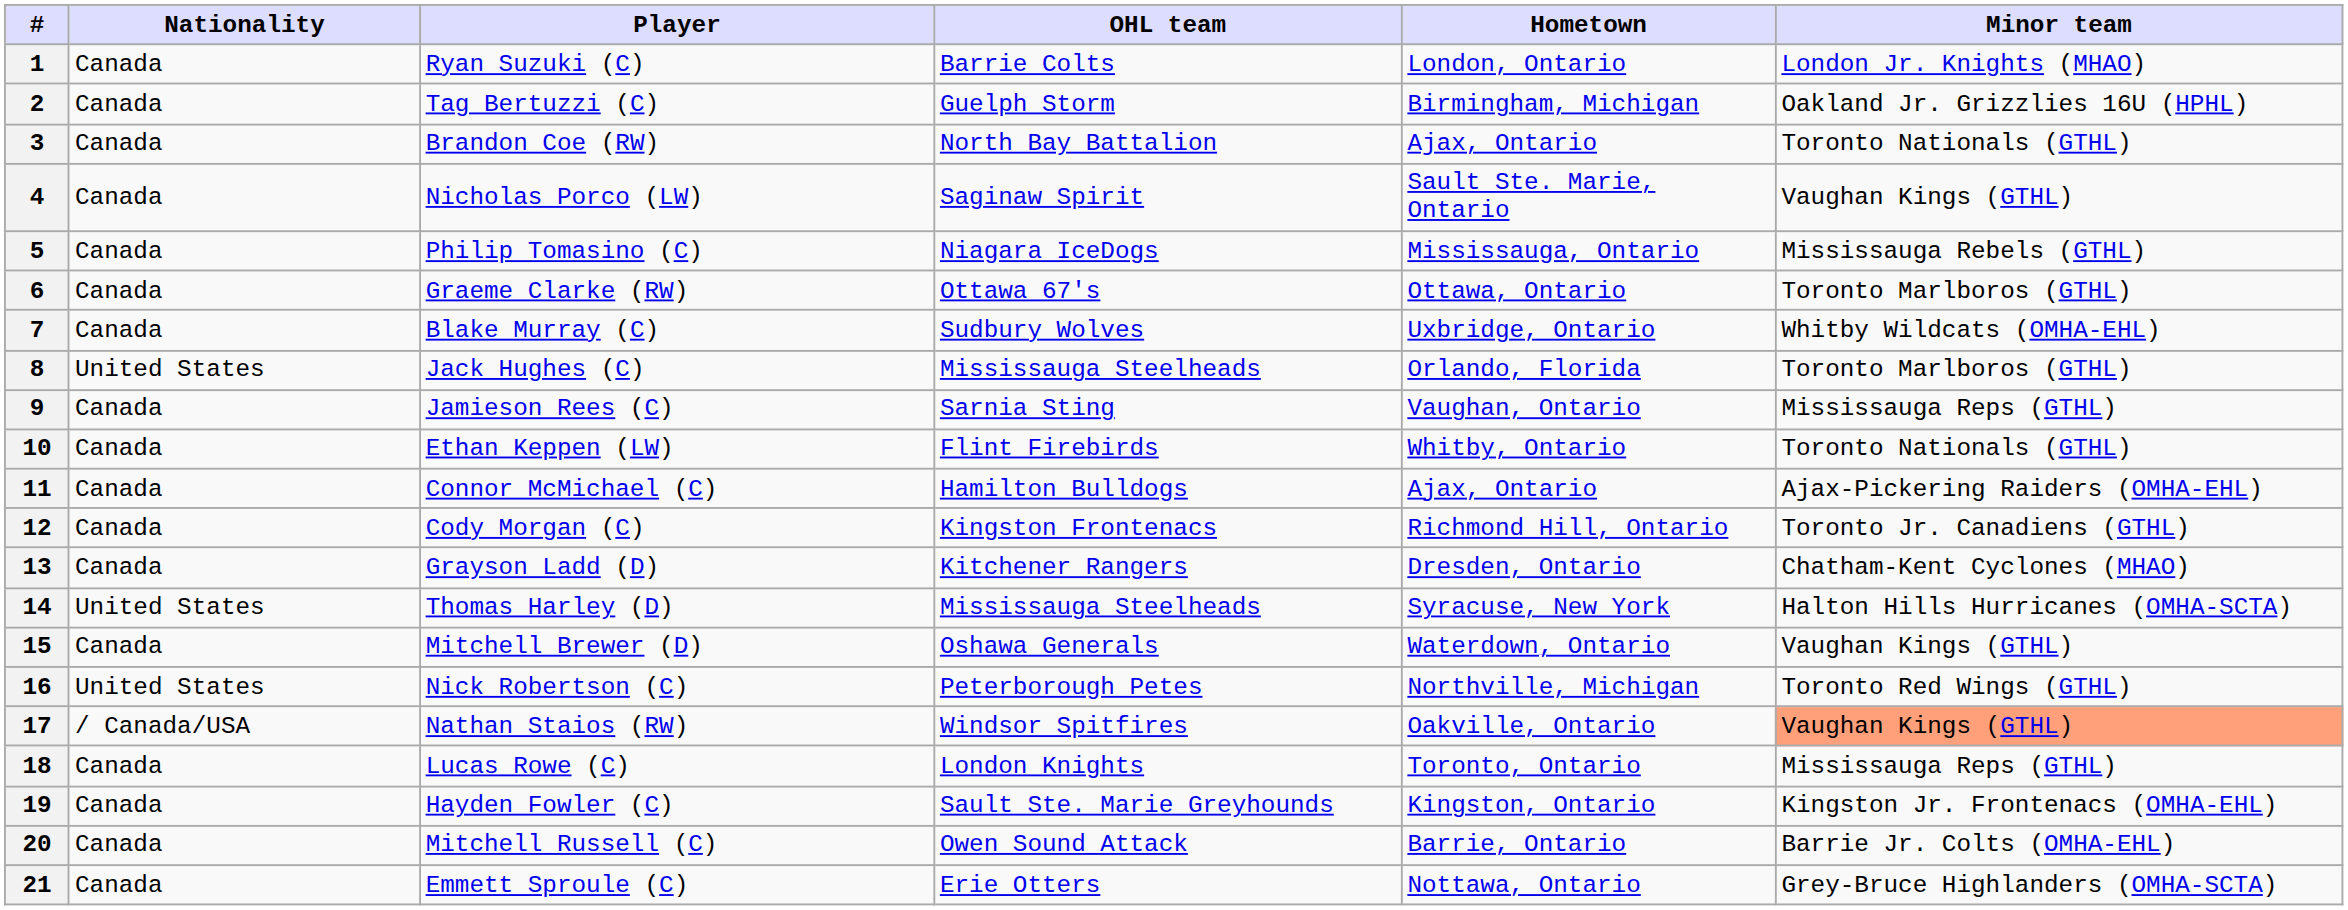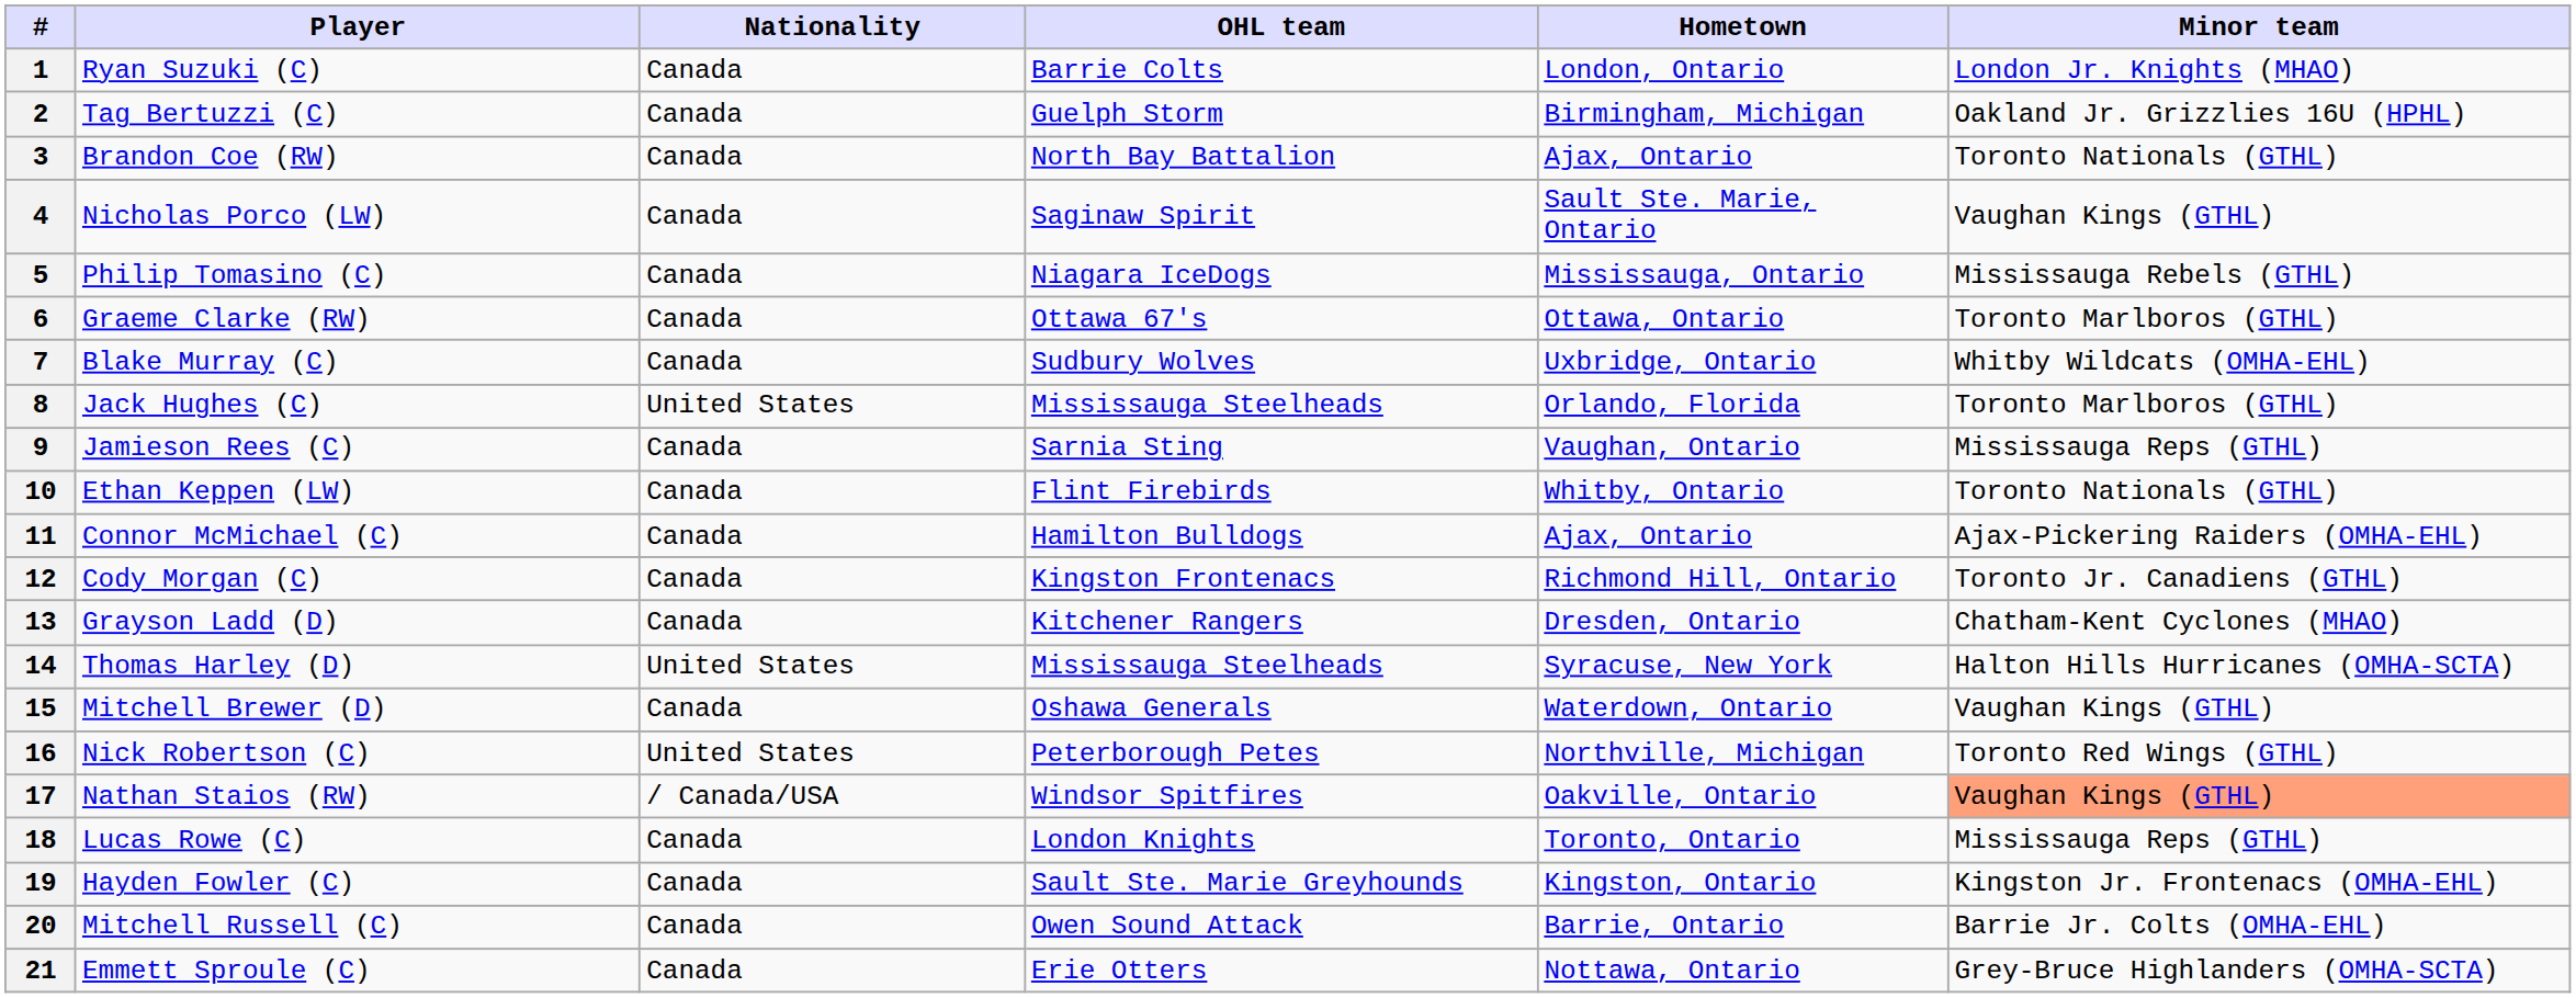 <table class="wikitable">
 <tr>
 <th style="background:#ddf; width:2.75%;">#</th>
+<th style="background:#ddf; width:22.0%;">Player</th>
 <th style="background:#ddf; width:15.0%;">Nationality</th>
-<th style="background:#ddf; width:22.0%;">Player</th>
 <th style="background:#ddf; width:20.0%;">OHL team</th>
 <th style="background:#ddf; width:16.0%;">Hometown</th>
 <th style="background:#ddf; width:100.0%;">Minor team</th>
 </tr>
 <tr>
 <th>1</th>
+<td><a href='#'>Ryan Suzuki</a> (<a href='#'>C</a>)</td>
 <td> Canada</td>
-<td><a href='#'>Ryan Suzuki</a> (<a href='#'>C</a>)</td>
 <td><a href='#'>Barrie Colts</a></td>
 <td><a href='#'>London, Ontario</a></td>
 <td><a href='#'>London Jr. Knights</a> (<a href='#'>MHAO</a>)</td>
 </tr>
 <tr>
 <th>2</th>
+<td><a href='#'>Tag Bertuzzi</a> (<a href='#'>C</a>)</td>
 <td> Canada</td>
-<td><a href='#'>Tag Bertuzzi</a> (<a href='#'>C</a>)</td>
 <td><a href='#'>Guelph Storm</a></td>
 <td><a href='#'>Birmingham, Michigan</a></td>
 <td>Oakland Jr. Grizzlies 16U (<a href='#'>HPHL</a>)</td>
 </tr>
 <tr>
 <th>3</th>
+<td><a href='#'>Brandon Coe</a> (<a href='#'>RW</a>)</td>
 <td> Canada</td>
-<td><a href='#'>Brandon Coe</a> (<a href='#'>RW</a>)</td>
 <td><a href='#'>North Bay Battalion</a></td>
 <td><a href='#'>Ajax, Ontario</a></td>
 <td>Toronto Nationals (<a href='#'>GTHL</a>)</td>
 </tr>
 <tr>
 <th>4</th>
+<td><a href='#'>Nicholas Porco</a> (<a href='#'>LW</a>)</td>
 <td> Canada</td>
-<td><a href='#'>Nicholas Porco</a> (<a href='#'>LW</a>)</td>
 <td><a href='#'>Saginaw Spirit</a></td>
 <td><a href='#'>Sault Ste. Marie, Ontario</a></td>
 <td>Vaughan Kings (<a href='#'>GTHL</a>)</td>
 </tr>
 <tr>
 <th>5</th>
+<td><a href='#'>Philip Tomasino</a> (<a href='#'>C</a>)</td>
 <td> Canada</td>
-<td><a href='#'>Philip Tomasino</a> (<a href='#'>C</a>)</td>
 <td><a href='#'>Niagara IceDogs</a></td>
 <td><a href='#'>Mississauga, Ontario</a></td>
 <td>Mississauga Rebels (<a href='#'>GTHL</a>)</td>
 </tr>
 <tr>
 <th>6</th>
+<td><a href='#'>Graeme Clarke</a> (<a href='#'>RW</a>)</td>
 <td> Canada</td>
-<td><a href='#'>Graeme Clarke</a> (<a href='#'>RW</a>)</td>
 <td><a href='#'>Ottawa 67's</a></td>
 <td><a href='#'>Ottawa, Ontario</a></td>
 <td>Toronto Marlboros (<a href='#'>GTHL</a>)</td>
 </tr>
 <tr>
 <th>7</th>
+<td><a href='#'>Blake Murray</a> (<a href='#'>C</a>)</td>
 <td> Canada</td>
-<td><a href='#'>Blake Murray</a> (<a href='#'>C</a>)</td>
 <td><a href='#'>Sudbury Wolves</a></td>
 <td><a href='#'>Uxbridge, Ontario</a></td>
 <td>Whitby Wildcats (<a href='#'>OMHA-EHL</a>)</td>
 </tr>
 <tr>
 <th>8</th>
+<td><a href='#'>Jack Hughes</a> (<a href='#'>C</a>)</td>
 <td> United States</td>
-<td><a href='#'>Jack Hughes</a> (<a href='#'>C</a>)</td>
 <td><a href='#'>Mississauga Steelheads</a></td>
 <td><a href='#'>Orlando, Florida</a></td>
 <td>Toronto Marlboros (<a href='#'>GTHL</a>)</td>
 </tr>
 <tr>
 <th>9</th>
+<td><a href='#'>Jamieson Rees</a> (<a href='#'>C</a>)</td>
 <td> Canada</td>
-<td><a href='#'>Jamieson Rees</a> (<a href='#'>C</a>)</td>
 <td><a href='#'>Sarnia Sting</a></td>
 <td><a href='#'>Vaughan, Ontario</a></td>
 <td>Mississauga Reps (<a href='#'>GTHL</a>)</td>
 </tr>
 <tr>
 <th>10</th>
+<td><a href='#'>Ethan Keppen</a> (<a href='#'>LW</a>)</td>
 <td> Canada</td>
-<td><a href='#'>Ethan Keppen</a> (<a href='#'>LW</a>)</td>
 <td><a href='#'>Flint Firebirds</a></td>
 <td><a href='#'>Whitby, Ontario</a></td>
 <td>Toronto Nationals (<a href='#'>GTHL</a>)</td>
 </tr>
 <tr>
 <th>11</th>
+<td><a href='#'>Connor McMichael</a> (<a href='#'>C</a>)</td>
 <td> Canada</td>
-<td><a href='#'>Connor McMichael</a> (<a href='#'>C</a>)</td>
 <td><a href='#'>Hamilton Bulldogs</a></td>
 <td><a href='#'>Ajax, Ontario</a></td>
 <td>Ajax-Pickering Raiders (<a href='#'>OMHA-EHL</a>)</td>
 </tr>
 <tr>
 <th>12</th>
+<td><a href='#'>Cody Morgan</a> (<a href='#'>C</a>)</td>
 <td> Canada</td>
-<td><a href='#'>Cody Morgan</a> (<a href='#'>C</a>)</td>
 <td><a href='#'>Kingston Frontenacs</a></td>
 <td><a href='#'>Richmond Hill, Ontario</a></td>
 <td>Toronto Jr. Canadiens (<a href='#'>GTHL</a>)</td>
 </tr>
 <tr>
 <th>13</th>
+<td><a href='#'>Grayson Ladd</a> (<a href='#'>D</a>)</td>
 <td> Canada</td>
-<td><a href='#'>Grayson Ladd</a> (<a href='#'>D</a>)</td>
 <td><a href='#'>Kitchener Rangers</a></td>
 <td><a href='#'>Dresden, Ontario</a></td>
 <td>Chatham-Kent Cyclones (<a href='#'>MHAO</a>)</td>
 </tr>
 <tr>
 <th>14</th>
+<td><a href='#'>Thomas Harley</a> (<a href='#'>D</a>)</td>
 <td> United States</td>
-<td><a href='#'>Thomas Harley</a> (<a href='#'>D</a>)</td>
 <td><a href='#'>Mississauga Steelheads</a></td>
 <td><a href='#'>Syracuse, New York</a></td>
 <td>Halton Hills Hurricanes (<a href='#'>OMHA-SCTA</a>)</td>
 </tr>
 <tr>
 <th>15</th>
+<td><a href='#'>Mitchell Brewer</a> (<a href='#'>D</a>)</td>
 <td> Canada</td>
-<td><a href='#'>Mitchell Brewer</a> (<a href='#'>D</a>)</td>
 <td><a href='#'>Oshawa Generals</a></td>
 <td><a href='#'>Waterdown, Ontario</a></td>
 <td>Vaughan Kings (<a href='#'>GTHL</a>)</td>
 </tr>
 <tr>
 <th>16</th>
+<td><a href='#'>Nick Robertson</a> (<a href='#'>C</a>)</td>
 <td> United States</td>
-<td><a href='#'>Nick Robertson</a> (<a href='#'>C</a>)</td>
 <td><a href='#'>Peterborough Petes</a></td>
 <td><a href='#'>Northville, Michigan</a></td>
 <td>Toronto Red Wings (<a href='#'>GTHL</a>)</td>
 </tr>
 <tr>
 <th>17</th>
+<td><a href='#'>Nathan Staios</a> (<a href='#'>RW</a>)</td>
 <td>/ Canada/USA</td>
-<td><a href='#'>Nathan Staios</a> (<a href='#'>RW</a>)</td>
 <td><a href='#'>Windsor Spitfires</a></td>
 <td><a href='#'>Oakville, Ontario</a></td>
 <td style="background: lightsalmon;">Vaughan Kings (<a href='#'>GTHL</a>)</td>
 </tr>
 <tr>
 <th>18</th>
+<td><a href='#'>Lucas Rowe</a> (<a href='#'>C</a>)</td>
 <td> Canada</td>
-<td><a href='#'>Lucas Rowe</a> (<a href='#'>C</a>)</td>
 <td><a href='#'>London Knights</a></td>
 <td><a href='#'>Toronto, Ontario</a></td>
 <td>Mississauga Reps (<a href='#'>GTHL</a>)</td>
 </tr>
 <tr>
 <th>19</th>
+<td><a href='#'>Hayden Fowler</a> (<a href='#'>C</a>)</td>
 <td> Canada</td>
-<td><a href='#'>Hayden Fowler</a> (<a href='#'>C</a>)</td>
 <td><a href='#'>Sault Ste. Marie Greyhounds</a></td>
 <td><a href='#'>Kingston, Ontario</a></td>
 <td>Kingston Jr. Frontenacs (<a href='#'>OMHA-EHL</a>)</td>
 </tr>
 <tr>
 <th>20</th>
+<td><a href='#'>Mitchell Russell</a> (<a href='#'>C</a>)</td>
 <td> Canada</td>
-<td><a href='#'>Mitchell Russell</a> (<a href='#'>C</a>)</td>
 <td><a href='#'>Owen Sound Attack</a></td>
 <td><a href='#'>Barrie, Ontario</a></td>
 <td>Barrie Jr. Colts (<a href='#'>OMHA-EHL</a>)</td>
 </tr>
 <tr>
 <th>21</th>
+<td><a href='#'>Emmett Sproule</a> (<a href='#'>C</a>)</td>
 <td> Canada</td>
-<td><a href='#'>Emmett Sproule</a> (<a href='#'>C</a>)</td>
 <td><a href='#'>Erie Otters</a></td>
 <td><a href='#'>Nottawa, Ontario</a></td>
 <td>Grey-Bruce Highlanders (<a href='#'>OMHA-SCTA</a>)</td>
 </tr>
 </table>
